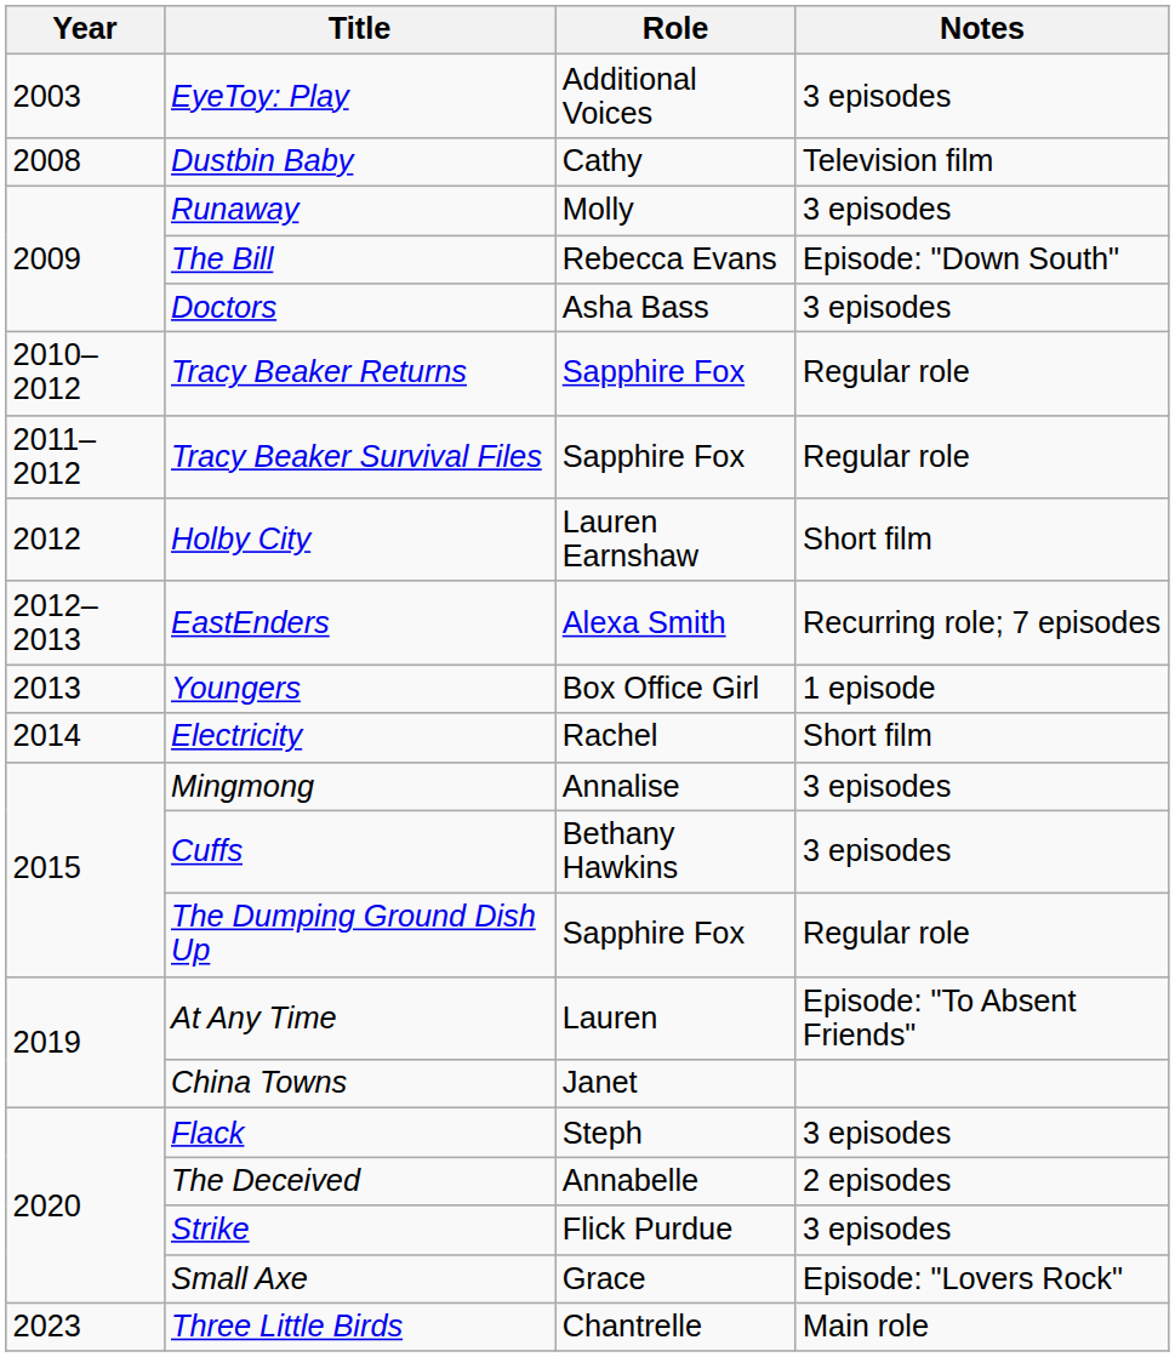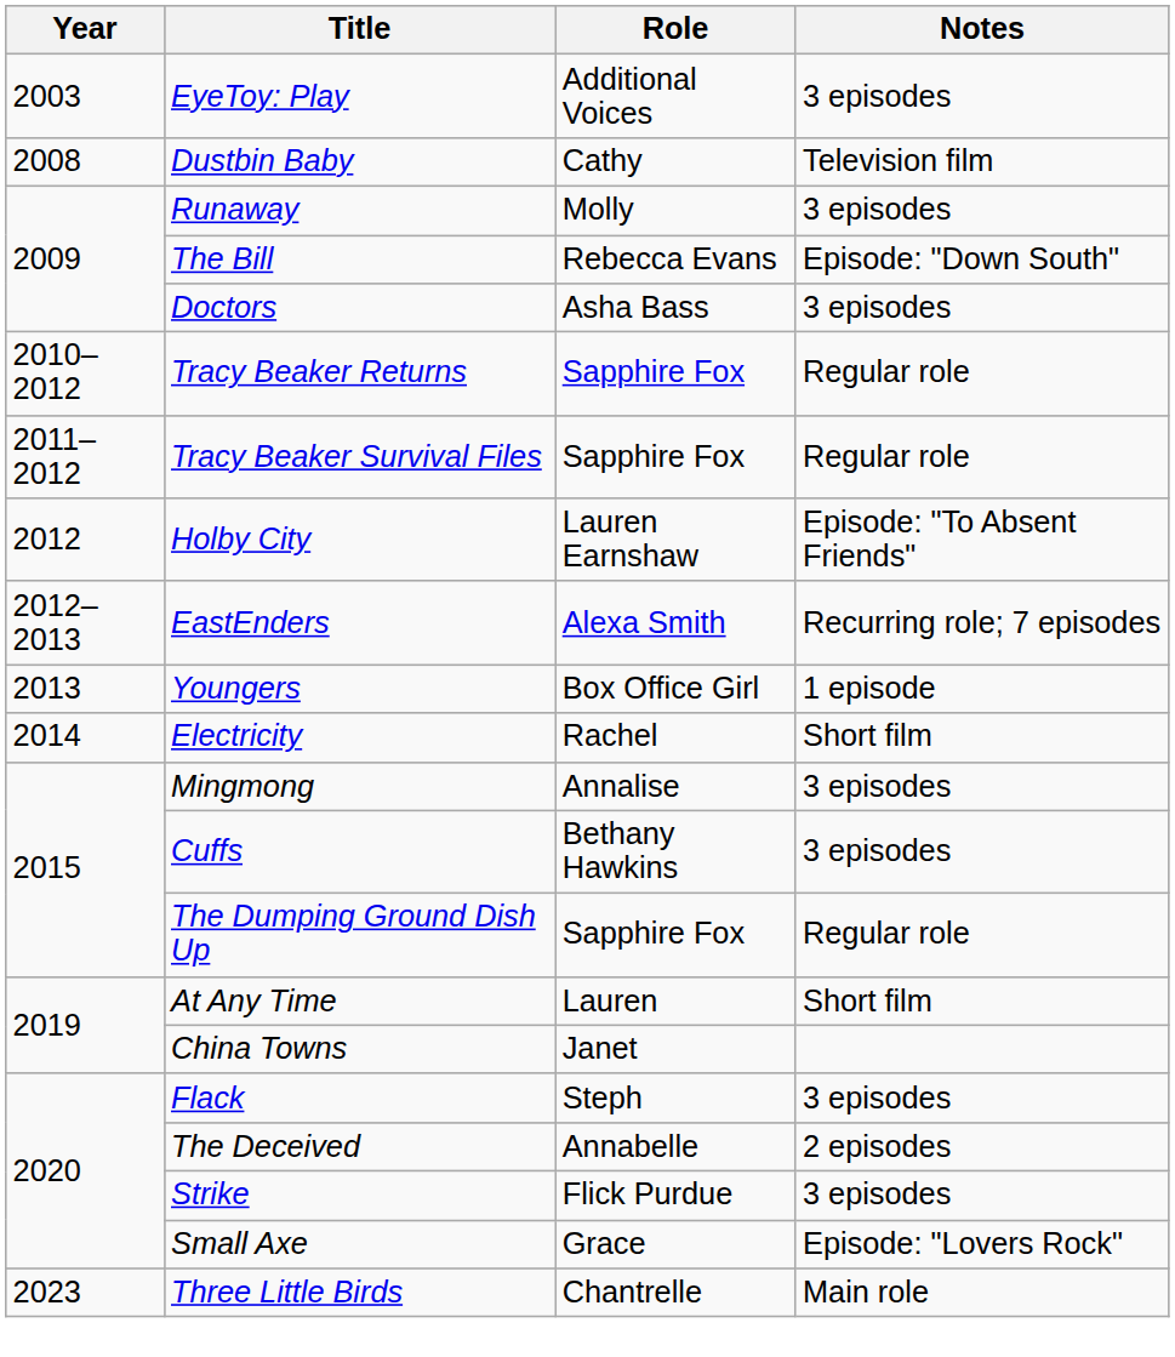 <table class="wikitable">
 <tr>
 <th>Year</th>
 <th>Title</th>
 <th>Role</th>
 <th>Notes</th>
 </tr>
 <tr>
 <td>2003</td>
 <td><em><a href='#'>EyeToy: Play</a></em></td>
 <td>Additional Voices</td>
 <td>3 episodes</td>
 </tr>
 <tr>
 <td>2008</td>
 <td><em><a href='#'>Dustbin Baby</a></em></td>
 <td>Cathy</td>
 <td>Television film</td>
 </tr>
 <tr>
 <td rowspan="3">2009</td>
 <td><em><a href='#'>Runaway</a></em></td>
 <td>Molly</td>
 <td>3 episodes</td>
 </tr>
 <tr>
 <td><em><a href='#'>The Bill</a></em></td>
 <td>Rebecca Evans</td>
 <td>Episode: "Down South"</td>
 </tr>
 <tr>
 <td><em><a href='#'>Doctors</a></em></td>
 <td>Asha Bass</td>
 <td>3 episodes</td>
 </tr>
 <tr>
 <td>2010–2012</td>
 <td><em> <a href='#'>Tracy Beaker Returns</a></em></td>
 <td><a href='#'>Sapphire Fox</a></td>
 <td>Regular role</td>
 </tr>
 <tr>
 <td>2011–2012</td>
 <td><em> <a href='#'>Tracy Beaker Survival Files</a></em></td>
 <td>Sapphire Fox</td>
 <td>Regular role</td>
 </tr>
 <tr>
 <td>2012</td>
 <td><em><a href='#'>Holby City</a></em></td>
 <td>Lauren Earnshaw</td>
-<td>Short film</td>
+<td>Episode: "To Absent Friends"</td>
 </tr>
 <tr>
 <td>2012–2013</td>
 <td><em><a href='#'>EastEnders</a></em></td>
 <td><a href='#'>Alexa Smith</a></td>
 <td>Recurring role; 7 episodes</td>
 </tr>
 <tr>
 <td>2013</td>
 <td><em><a href='#'>Youngers</a></em></td>
 <td>Box Office Girl</td>
 <td>1 episode</td>
 </tr>
 <tr>
 <td>2014</td>
 <td><em><a href='#'>Electricity</a></em></td>
 <td>Rachel</td>
 <td>Short film</td>
 </tr>
 <tr>
 <td rowspan="3">2015</td>
 <td><em>Mingmong</em></td>
 <td>Annalise</td>
 <td>3 episodes</td>
 </tr>
 <tr>
 <td><em><a href='#'>Cuffs</a></em></td>
 <td>Bethany Hawkins</td>
 <td>3 episodes</td>
 </tr>
 <tr>
 <td><em><a href='#'>The Dumping Ground Dish Up</a></em></td>
 <td>Sapphire Fox</td>
 <td>Regular role</td>
 </tr>
 <tr>
 <td rowspan="2">2019</td>
 <td><em>At Any Time</em></td>
 <td>Lauren</td>
-<td>Episode: "To Absent Friends"</td>
+<td>Short film</td>
 </tr>
 <tr>
 <td><em>China Towns</em></td>
 <td>Janet</td>
 <td></td>
 </tr>
 <tr>
 <td rowspan="4">2020</td>
 <td><em><a href='#'>Flack</a></em></td>
 <td>Steph</td>
 <td>3 episodes</td>
 </tr>
 <tr>
 <td><em>The Deceived</em></td>
 <td>Annabelle</td>
 <td>2 episodes</td>
 </tr>
 <tr>
 <td><em><a href='#'>Strike</a></em></td>
 <td>Flick Purdue</td>
 <td>3 episodes</td>
 </tr>
 <tr>
 <td><em>Small Axe</em></td>
 <td>Grace</td>
 <td>Episode: "Lovers Rock"</td>
 </tr>
 <tr>
 <td>2023</td>
 <td><em><a href='#'>Three Little Birds</a></em></td>
 <td>Chantrelle</td>
 <td>Main role</td>
 </tr>
 </table>
